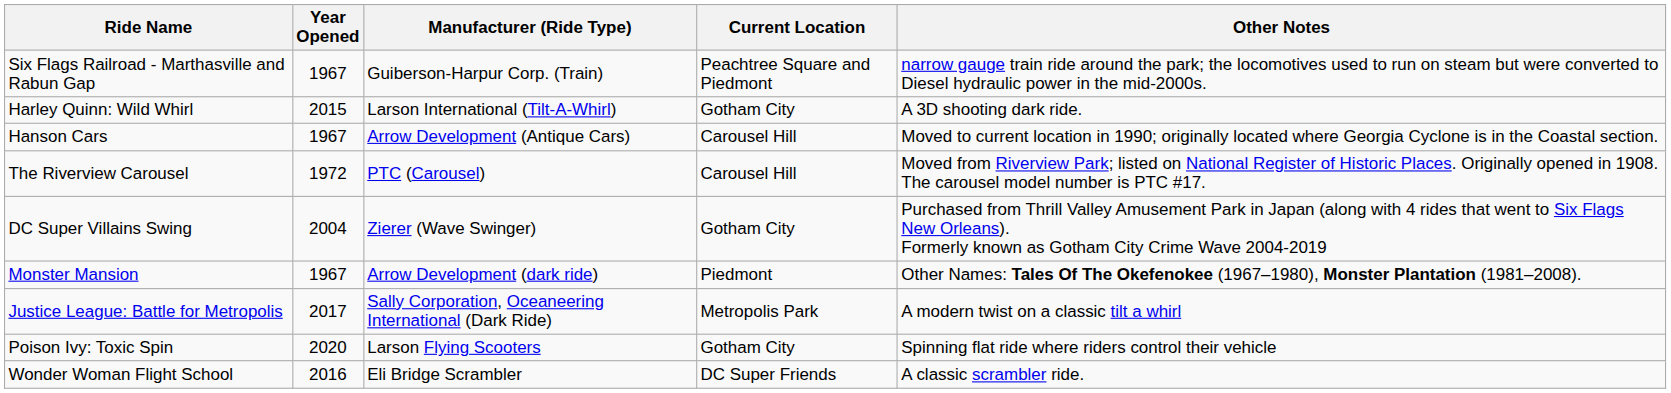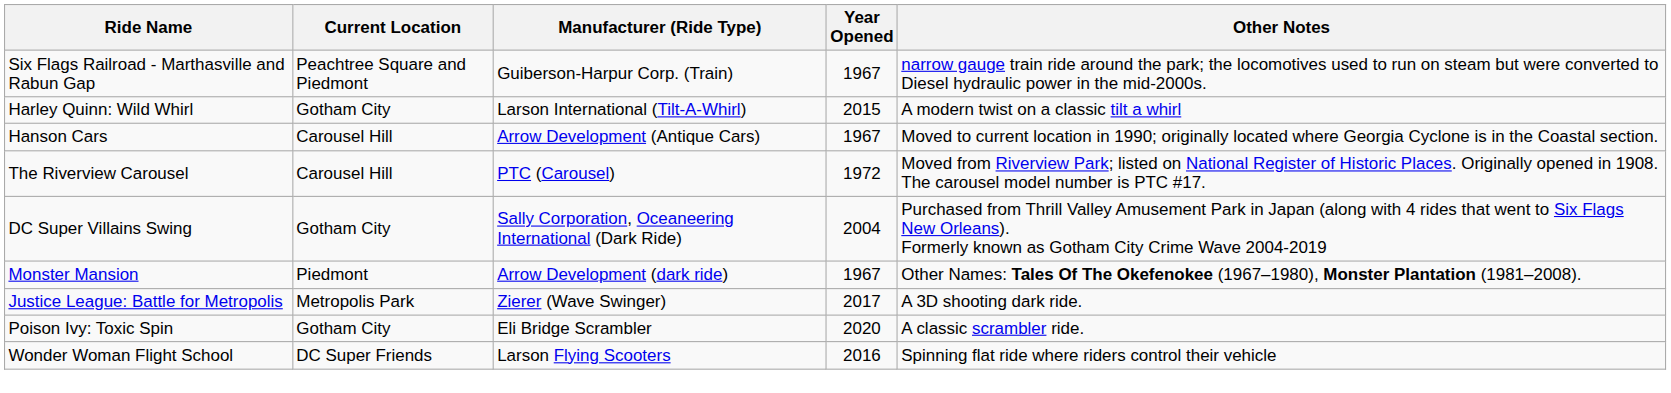 <table class="wikitable sortable">
 <tr>
 <th>Ride Name</th>
+<th>Current Location</th>
+<th>Manufacturer (Ride Type)</th>
 <th width=50>Year Opened</th>
-<th>Manufacturer (Ride Type)</th>
-<th>Current Location</th>
 <th>Other Notes</th>
 </tr>
 <tr>
 <td>Six Flags Railroad - Marthasville and Rabun Gap</td>
+<td>Peachtree Square and Piedmont</td>
+<td>Guiberson-Harpur Corp. (Train)</td>
 <td align=center>1967</td>
-<td>Guiberson-Harpur Corp. (Train)</td>
-<td>Peachtree Square and Piedmont</td>
 <td> <a href='#'>narrow gauge</a> train ride around the park; the locomotives used to run on steam but were converted to Diesel hydraulic power in the mid-2000s.</td>
 </tr>
 <tr>
 <td>Harley Quinn: Wild Whirl</td>
+<td>Gotham City</td>
+<td>Larson International (<a href='#'>Tilt-A-Whirl</a>)</td>
 <td align=center>2015</td>
-<td>Larson International (<a href='#'>Tilt-A-Whirl</a>)</td>
-<td>Gotham City</td>
-<td>A 3D shooting dark ride.</td>
+<td>A modern twist on a classic <a href='#'>tilt a whirl</a></td>
 </tr>
 <tr>
 <td>Hanson Cars</td>
+<td>Carousel Hill</td>
+<td><a href='#'>Arrow Development</a> (Antique Cars)</td>
 <td align=center>1967</td>
-<td><a href='#'>Arrow Development</a> (Antique Cars)</td>
-<td>Carousel Hill</td>
 <td>Moved to current location in 1990; originally located where Georgia Cyclone is in the Coastal section.</td>
 </tr>
 <tr>
 <td>The Riverview Carousel</td>
+<td>Carousel Hill</td>
+<td><a href='#'>PTC</a> (<a href='#'>Carousel</a>)</td>
 <td align=center>1972</td>
-<td><a href='#'>PTC</a> (<a href='#'>Carousel</a>)</td>
-<td>Carousel Hill</td>
 <td>Moved from <a href='#'>Riverview Park</a>; listed on <a href='#'>National Register of Historic Places</a>. Originally opened in 1908. The carousel model number is PTC #17.</td>
 </tr>
 <tr>
 <td>DC Super Villains Swing</td>
+<td>Gotham City</td>
+<td><a href='#'>Sally Corporation</a>, <a href='#'>Oceaneering International</a> (Dark Ride)</td>
 <td align=center>2004</td>
-<td><a href='#'>Zierer</a> (Wave Swinger)</td>
-<td>Gotham City</td>
 <td>Purchased from Thrill Valley Amusement Park in Japan (along with 4 rides that went to <a href='#'>Six Flags New Orleans</a>).<br>Formerly known as Gotham City Crime Wave 2004-2019</td>
 </tr>
 <tr>
 <td><a href='#'>Monster Mansion</a></td>
+<td>Piedmont</td>
+<td><a href='#'>Arrow Development</a> (<a href='#'>dark ride</a>)</td>
 <td align=center>1967</td>
-<td><a href='#'>Arrow Development</a> (<a href='#'>dark ride</a>)</td>
-<td>Piedmont</td>
 <td>Other Names: <strong>Tales Of The Okefenokee</strong> (1967–1980), <strong>Monster Plantation</strong> (1981–2008).</td>
 </tr>
 <tr>
 <td><a href='#'>Justice League: Battle for Metropolis</a></td>
+<td>Metropolis Park</td>
+<td><a href='#'>Zierer</a> (Wave Swinger)</td>
 <td align=center>2017</td>
-<td><a href='#'>Sally Corporation</a>, <a href='#'>Oceaneering International</a> (Dark Ride)</td>
-<td>Metropolis Park</td>
-<td>A modern twist on a classic <a href='#'>tilt a whirl</a></td>
+<td>A 3D shooting dark ride.</td>
 </tr>
 <tr>
 <td>Poison Ivy: Toxic Spin</td>
+<td>Gotham City</td>
+<td>Eli Bridge Scrambler</td>
 <td align=center>2020</td>
-<td>Larson <a href='#'>Flying Scooters</a></td>
-<td>Gotham City</td>
-<td>Spinning flat ride where riders control their vehicle</td>
+<td>A classic <a href='#'>scrambler</a> ride.</td>
 </tr>
 <tr>
 <td>Wonder Woman Flight School</td>
+<td>DC Super Friends</td>
+<td>Larson <a href='#'>Flying Scooters</a></td>
 <td align=center>2016</td>
-<td>Eli Bridge Scrambler</td>
-<td>DC Super Friends</td>
-<td>A classic <a href='#'>scrambler</a> ride.</td>
+<td>Spinning flat ride where riders control their vehicle</td>
 </tr>
 </table>
